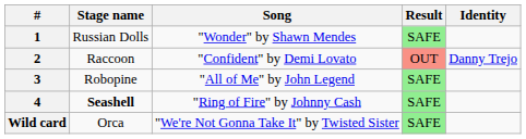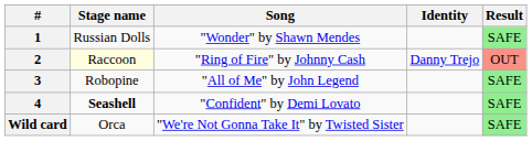 <table class="wikitable plainrowheaders" style="text-align: center;">
 <tr>
 <th>#</th>
 <th>Stage name</th>
 <th>Song</th>
+<th>Identity</th>
 <th>Result</th>
-<th>Identity</th>
 </tr>
 <tr>
 <th>1</th>
 <td>Russian Dolls</td>
 <td>"<a href='#'>Wonder</a>" by <a href='#'>Shawn Mendes</a></td>
+<td></td>
 <td bgcolor=lightgreen>SAFE</td>
-<td></td>
 </tr>
 <tr>
 <th>2</th>
-<td>Raccoon</td>
-<td>"<a href='#'>Confident</a>" by <a href='#'>Demi Lovato</a></td>
+<td style="background: lightyellow;">Raccoon</td>
+<td>"<a href='#'>Ring of Fire</a>" by <a href='#'>Johnny Cash</a></td>
+<td><a href='#'>Danny Trejo</a></td>
 <td bgcolor=#F99185>OUT</td>
-<td><a href='#'>Danny Trejo</a></td>
 </tr>
 <tr>
 <th>3</th>
 <td>Robopine</td>
 <td>"<a href='#'>All of Me</a>" by <a href='#'>John Legend</a></td>
+<td></td>
 <td bgcolor=lightgreen>SAFE</td>
-<td></td>
 </tr>
 <tr>
 <th>4</th>
 <td><strong>Seashell</strong></td>
-<td>"<a href='#'>Ring of Fire</a>" by <a href='#'>Johnny Cash</a></td>
+<td>"<a href='#'>Confident</a>" by <a href='#'>Demi Lovato</a></td>
+<td></td>
 <td bgcolor=lightgreen>SAFE</td>
-<td></td>
 </tr>
 <tr>
 <th>Wild card</th>
 <td>Orca</td>
 <td>"<a href='#'>We're Not Gonna Take It</a>" by <a href='#'>Twisted Sister</a></td>
+<td></td>
 <td bgcolor=lightgreen>SAFE</td>
-<td></td>
 </tr>
 </table>
